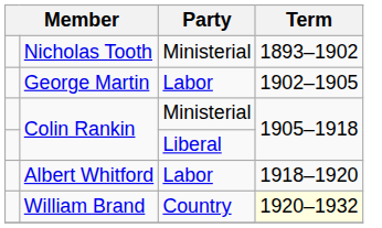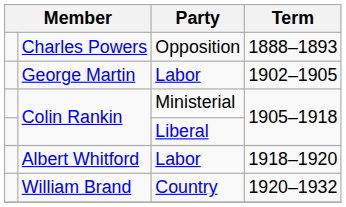 <table class="wikitable">
 <tr>
 <th colspan="2">Member</th>
 <th>Party</th>
 <th>Term</th>
 </tr>
 <tr>
 <td> </td>
-<td><a href='#'>Nicholas Tooth</a></td>
-<td>Ministerial</td>
-<td>1893–1902</td>
+<td><a href='#'>Charles Powers</a></td>
+<td>Opposition</td>
+<td>1888–1893</td>
 </tr>
 <tr>
 <td> </td>
 <td><a href='#'>George Martin</a></td>
 <td><a href='#'>Labor</a></td>
 <td>1902–1905</td>
 </tr>
 <tr>
 <td> </td>
 <td rowspan=2><a href='#'>Colin Rankin</a></td>
 <td>Ministerial</td>
 <td rowspan=2>1905–1918</td>
 </tr>
 <tr>
 <td> </td>
 <td><a href='#'>Liberal</a></td>
 </tr>
 <tr>
 <td> </td>
 <td><a href='#'>Albert Whitford</a></td>
 <td><a href='#'>Labor</a></td>
 <td>1918–1920</td>
 </tr>
 <tr>
 <td> </td>
 <td><a href='#'>William Brand</a></td>
 <td><a href='#'>Country</a></td>
-<td style="background: lightyellow;">1920–1932</td>
+<td>1920–1932</td>
 </tr>
 <tr>
 </tr>
 </table>
